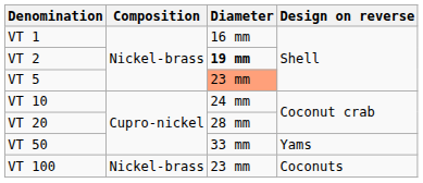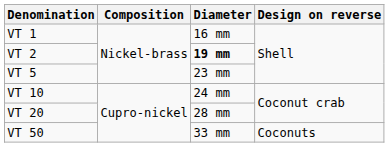 <table class="wikitable">
 <tr>
 <th>Denomination</th>
 <th>Composition</th>
 <th>Diameter</th>
 <th>Design on reverse</th>
 </tr>
 <tr>
 <td>VT 1</td>
 <td rowspan="3">Nickel-brass</td>
 <td>16 mm</td>
 <td rowspan="3">Shell</td>
 </tr>
 <tr>
 <td>VT 2</td>
 <td><strong>19 mm</strong></td>
 </tr>
 <tr>
 <td>VT 5</td>
-<td style="background: lightsalmon;">23 mm</td>
+<td>23 mm</td>
 </tr>
 <tr>
 <td>VT 10</td>
 <td rowspan="3">Cupro-nickel</td>
 <td>24 mm</td>
 <td rowspan="2">Coconut crab</td>
 </tr>
 <tr>
 <td>VT 20</td>
 <td>28 mm</td>
 </tr>
 <tr>
 <td>VT 50</td>
 <td>33 mm</td>
-<td>Yams</td>
-</tr>
-<tr>
-<td>VT 100</td>
-<td>Nickel-brass</td>
-<td>23 mm</td>
 <td>Coconuts</td>
 </tr>
 </table>
